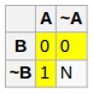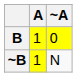 <table class="wikitable">
 <tr>
 <th></th>
 <th>A</th>
 <th>~A</th>
 </tr>
 <tr>
 <th>B</th>
-<td style="background:yellow">0</td>
+<td style="background:yellow">1</td>
 <td style="background:yellow">0</td>
 </tr>
 <tr>
 <th>~B</th>
 <td style="background:yellow">1</td>
 <td>N</td>
 </tr>
 </table>
